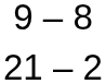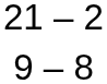 <table style="text-align:center">
 <tr>
 <th width=200></th>
 <th width=100></th>
 <th width=200></th>
 </tr>
 <tr>
 <td align=right><strong></strong></td>
-<td>9 – 8</td>
+<td>21 – 2</td>
 <td align=left></td>
 </tr>
 <tr>
 <td align=right><strong></strong></td>
-<td>21 – 2</td>
+<td>9 – 8</td>
 <td align=left></td>
 </tr>
 </table>
